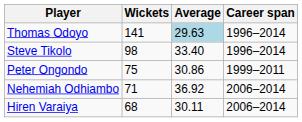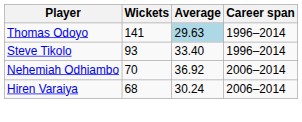 <table class="wikitable">
 <tr>
 <th>Player</th>
 <th>Wickets</th>
 <th>Average</th>
 <th>Career span</th>
 </tr>
 <tr>
 <td><a href='#'>Thomas Odoyo</a></td>
 <td>141</td>
 <td style="background: lightblue;">29.63</td>
 <td>1996–2014</td>
 </tr>
 <tr>
 <td><a href='#'>Steve Tikolo</a></td>
-<td>98</td>
+<td>93</td>
 <td>33.40</td>
 <td>1996–2014</td>
 </tr>
 <tr>
-<td><a href='#'>Peter Ongondo</a></td>
-<td>75</td>
-<td>30.86</td>
-<td>1999–2011</td>
-</tr>
-<tr>
 <td><a href='#'>Nehemiah Odhiambo</a></td>
-<td>71</td>
+<td>70</td>
 <td>36.92</td>
 <td>2006–2014</td>
 </tr>
 <tr>
 <td><a href='#'>Hiren Varaiya</a></td>
 <td>68</td>
-<td>30.11</td>
+<td>30.24</td>
 <td>2006–2014</td>
 </tr>
 </table>
